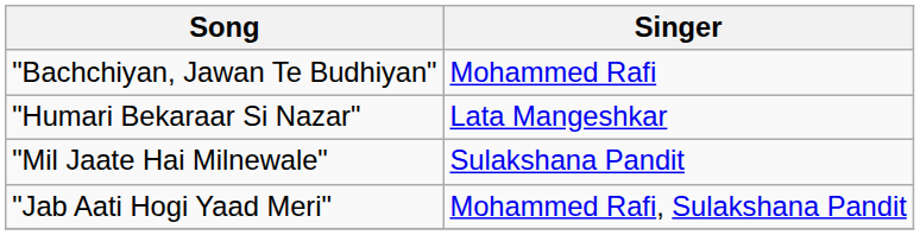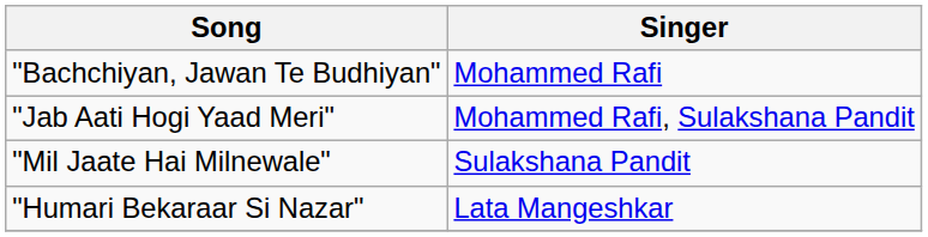 <table class="wikitable">
 <tr>
 <th>Song</th>
 <th>Singer</th>
 </tr>
 <tr>
 <td>"Bachchiyan, Jawan Te Budhiyan"</td>
 <td><a href='#'>Mohammed Rafi</a></td>
 </tr>
 <tr>
-<td>"Humari Bekaraar Si Nazar"</td>
-<td><a href='#'>Lata Mangeshkar</a></td>
+<td>"Jab Aati Hogi Yaad Meri"</td>
+<td><a href='#'>Mohammed Rafi</a>, <a href='#'>Sulakshana Pandit</a></td>
 </tr>
 <tr>
 <td>"Mil Jaate Hai Milnewale"</td>
 <td><a href='#'>Sulakshana Pandit</a></td>
 </tr>
 <tr>
-<td>"Jab Aati Hogi Yaad Meri"</td>
-<td><a href='#'>Mohammed Rafi</a>, <a href='#'>Sulakshana Pandit</a></td>
+<td>"Humari Bekaraar Si Nazar"</td>
+<td><a href='#'>Lata Mangeshkar</a></td>
 </tr>
 <tr>
 </tr>
 </table>
